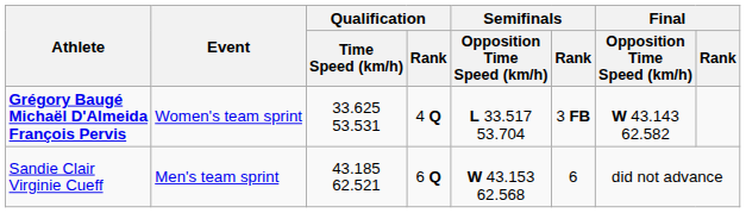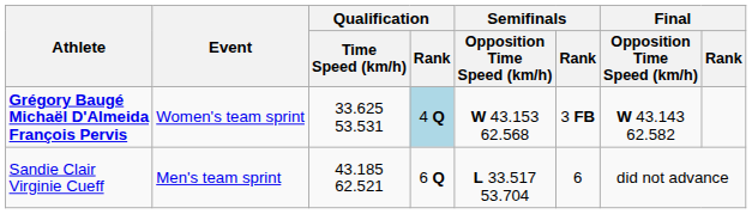 <table class="wikitable" style="font-size:90%">
 <tr>
 <th rowspan="2">Athlete</th>
 <th rowspan="2">Event</th>
 <th colspan=2>Qualification</th>
 <th colspan=2>Semifinals</th>
 <th colspan=2>Final</th>
 </tr>
 <tr style="font-size:95%">
 <th>Time<br>Speed (km/h)</th>
 <th>Rank</th>
 <th>Opposition<br>Time<br>Speed (km/h)</th>
 <th>Rank</th>
 <th>Opposition<br>Time<br>Speed (km/h)</th>
 <th>Rank</th>
 </tr>
 <tr align=center>
 <td align=left><strong><a href='#'>Grégory Baugé</a><br><a href='#'>Michaël D'Almeida</a><br><a href='#'>François Pervis</a></strong></td>
 <td align=left><a href='#'>Women's team sprint</a></td>
 <td>33.625<br>53.531</td>
-<td>4 <strong>Q</strong></td>
-<td><br><strong>L</strong> 33.517<br>53.704</td>
+<td style="background: lightblue;">4 <strong>Q</strong></td>
+<td><br><strong>W</strong> 43.153<br>62.568</td>
 <td>3 <strong>FB</strong></td>
 <td><br><strong>W</strong> 43.143<br>62.582</td>
 <td></td>
 </tr>
 <tr align=center>
 <td align=left><a href='#'>Sandie Clair</a><br><a href='#'>Virginie Cueff</a></td>
 <td align=left><a href='#'>Men's team sprint</a></td>
 <td>43.185<br>62.521</td>
 <td>6 <strong>Q</strong></td>
-<td><br><strong>W</strong> 43.153<br>62.568</td>
+<td><br><strong>L</strong> 33.517<br>53.704</td>
 <td>6</td>
 <td colspan=2>did not advance</td>
 </tr>
 </table>
